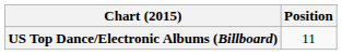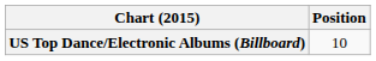 <table class="wikitable plainrowheaders" style="text-align:center">
 <tr>
 <th scope="col">Chart (2015)</th>
 <th scope="col">Position</th>
 </tr>
 <tr>
 <th scope="row">US Top Dance/Electronic Albums (<em>Billboard</em>)</th>
-<td>11</td>
+<td>10</td>
 </tr>
 </table>
